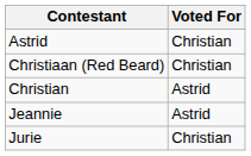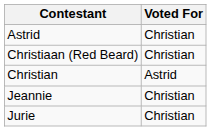 <table class="wikitable">
 <tr>
 <th>Contestant</th>
 <th>Voted For</th>
 </tr>
 <tr>
 <td>Astrid</td>
 <td>Christian</td>
 </tr>
 <tr>
 <td>Christiaan (Red Beard)</td>
 <td>Christian</td>
 </tr>
 <tr>
 <td>Christian</td>
 <td>Astrid</td>
 </tr>
 <tr>
 <td>Jeannie</td>
-<td>Astrid</td>
+<td>Christian</td>
 </tr>
 <tr>
 <td>Jurie</td>
 <td>Christian</td>
 </tr>
 </table>
